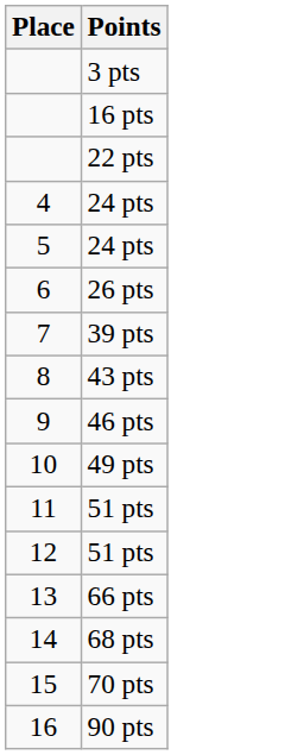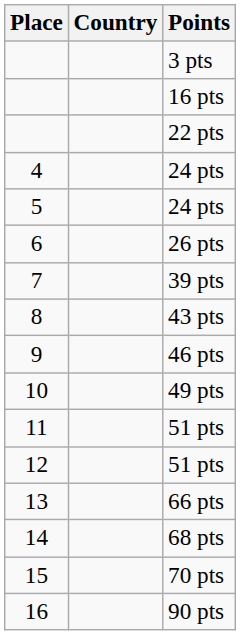 <table class=wikitable>
 <tr>
 <th>Place</th>
+<th>Country</th>
 <th>Points</th>
 </tr>
 <tr>
 <td align=center></td>
+<td></td>
 <td>3 pts</td>
 </tr>
 <tr>
 <td align=center></td>
+<td></td>
 <td>16 pts</td>
 </tr>
 <tr>
 <td align=center></td>
+<td></td>
 <td>22 pts</td>
 </tr>
 <tr>
 <td align=center>4</td>
+<td></td>
 <td>24 pts</td>
 </tr>
 <tr>
 <td align=center>5</td>
+<td></td>
 <td>24 pts</td>
 </tr>
 <tr>
 <td align=center>6</td>
+<td></td>
 <td>26 pts</td>
 </tr>
 <tr>
 <td align=center>7</td>
+<td></td>
 <td>39 pts</td>
 </tr>
 <tr>
 <td align=center>8</td>
+<td></td>
 <td>43 pts</td>
 </tr>
 <tr>
 <td align=center>9</td>
+<td></td>
 <td>46 pts</td>
 </tr>
 <tr>
 <td align=center>10</td>
+<td></td>
 <td>49 pts</td>
 </tr>
 <tr>
 <td align=center>11</td>
+<td></td>
 <td>51 pts</td>
 </tr>
 <tr>
 <td align=center>12</td>
+<td></td>
 <td>51 pts</td>
 </tr>
 <tr>
 <td align=center>13</td>
+<td></td>
 <td>66 pts</td>
 </tr>
 <tr>
 <td align=center>14</td>
+<td></td>
 <td>68 pts</td>
 </tr>
 <tr>
 <td align=center>15</td>
+<td></td>
 <td>70 pts</td>
 </tr>
 <tr>
 <td align=center>16</td>
+<td></td>
 <td>90 pts</td>
 </tr>
 </table>
